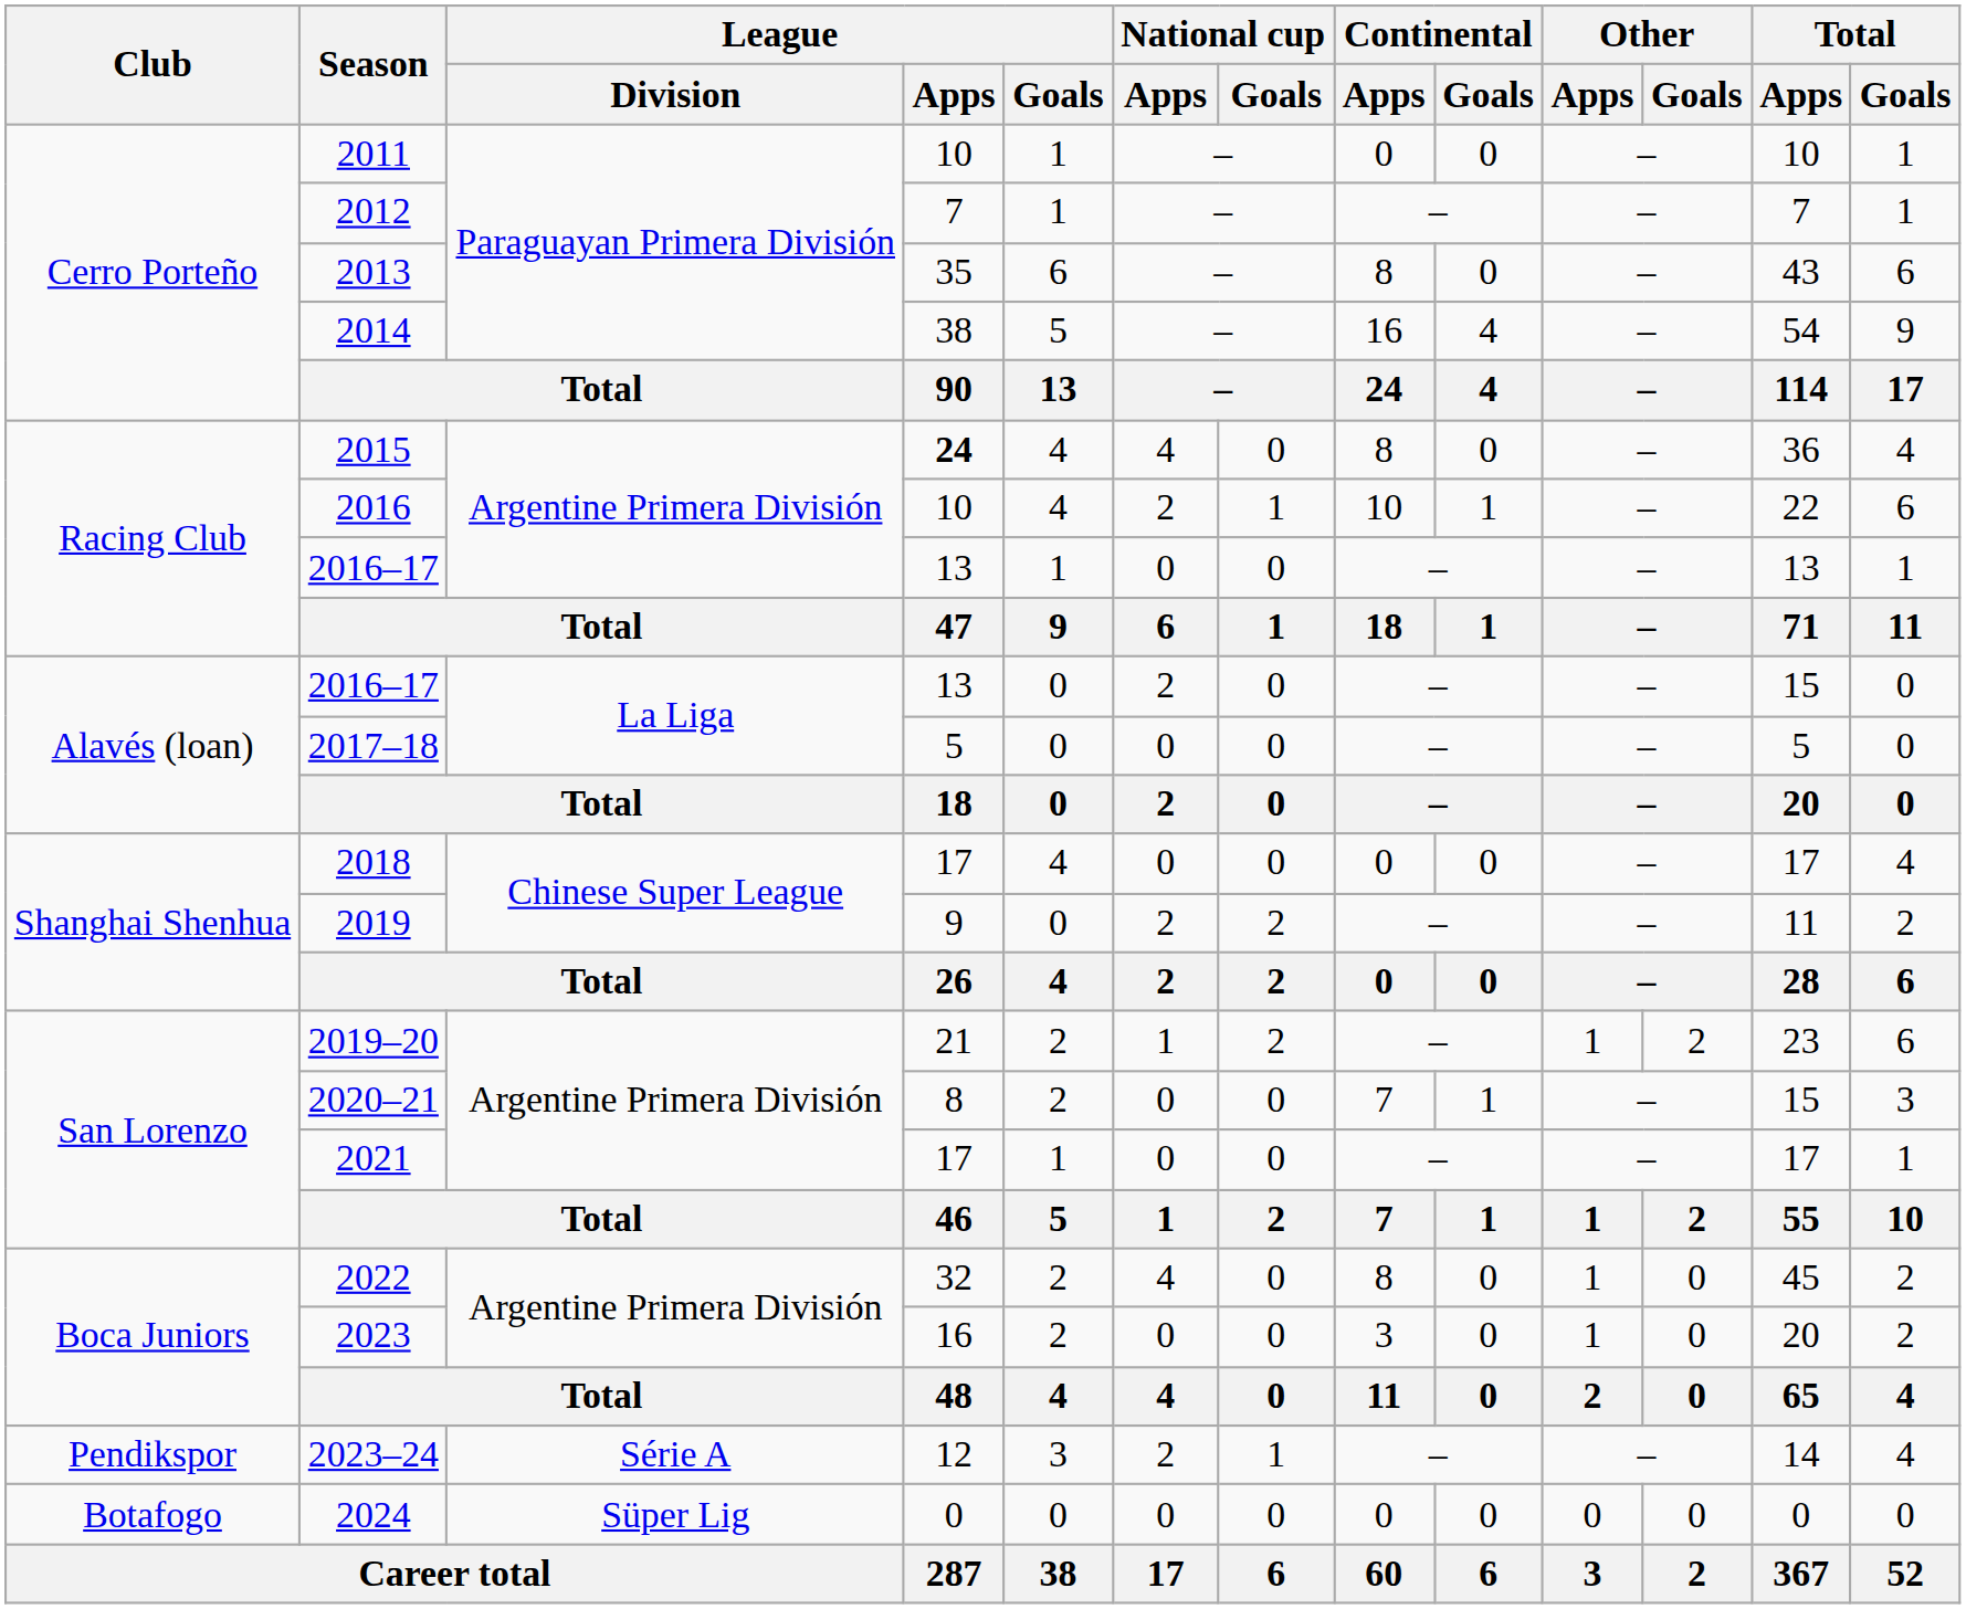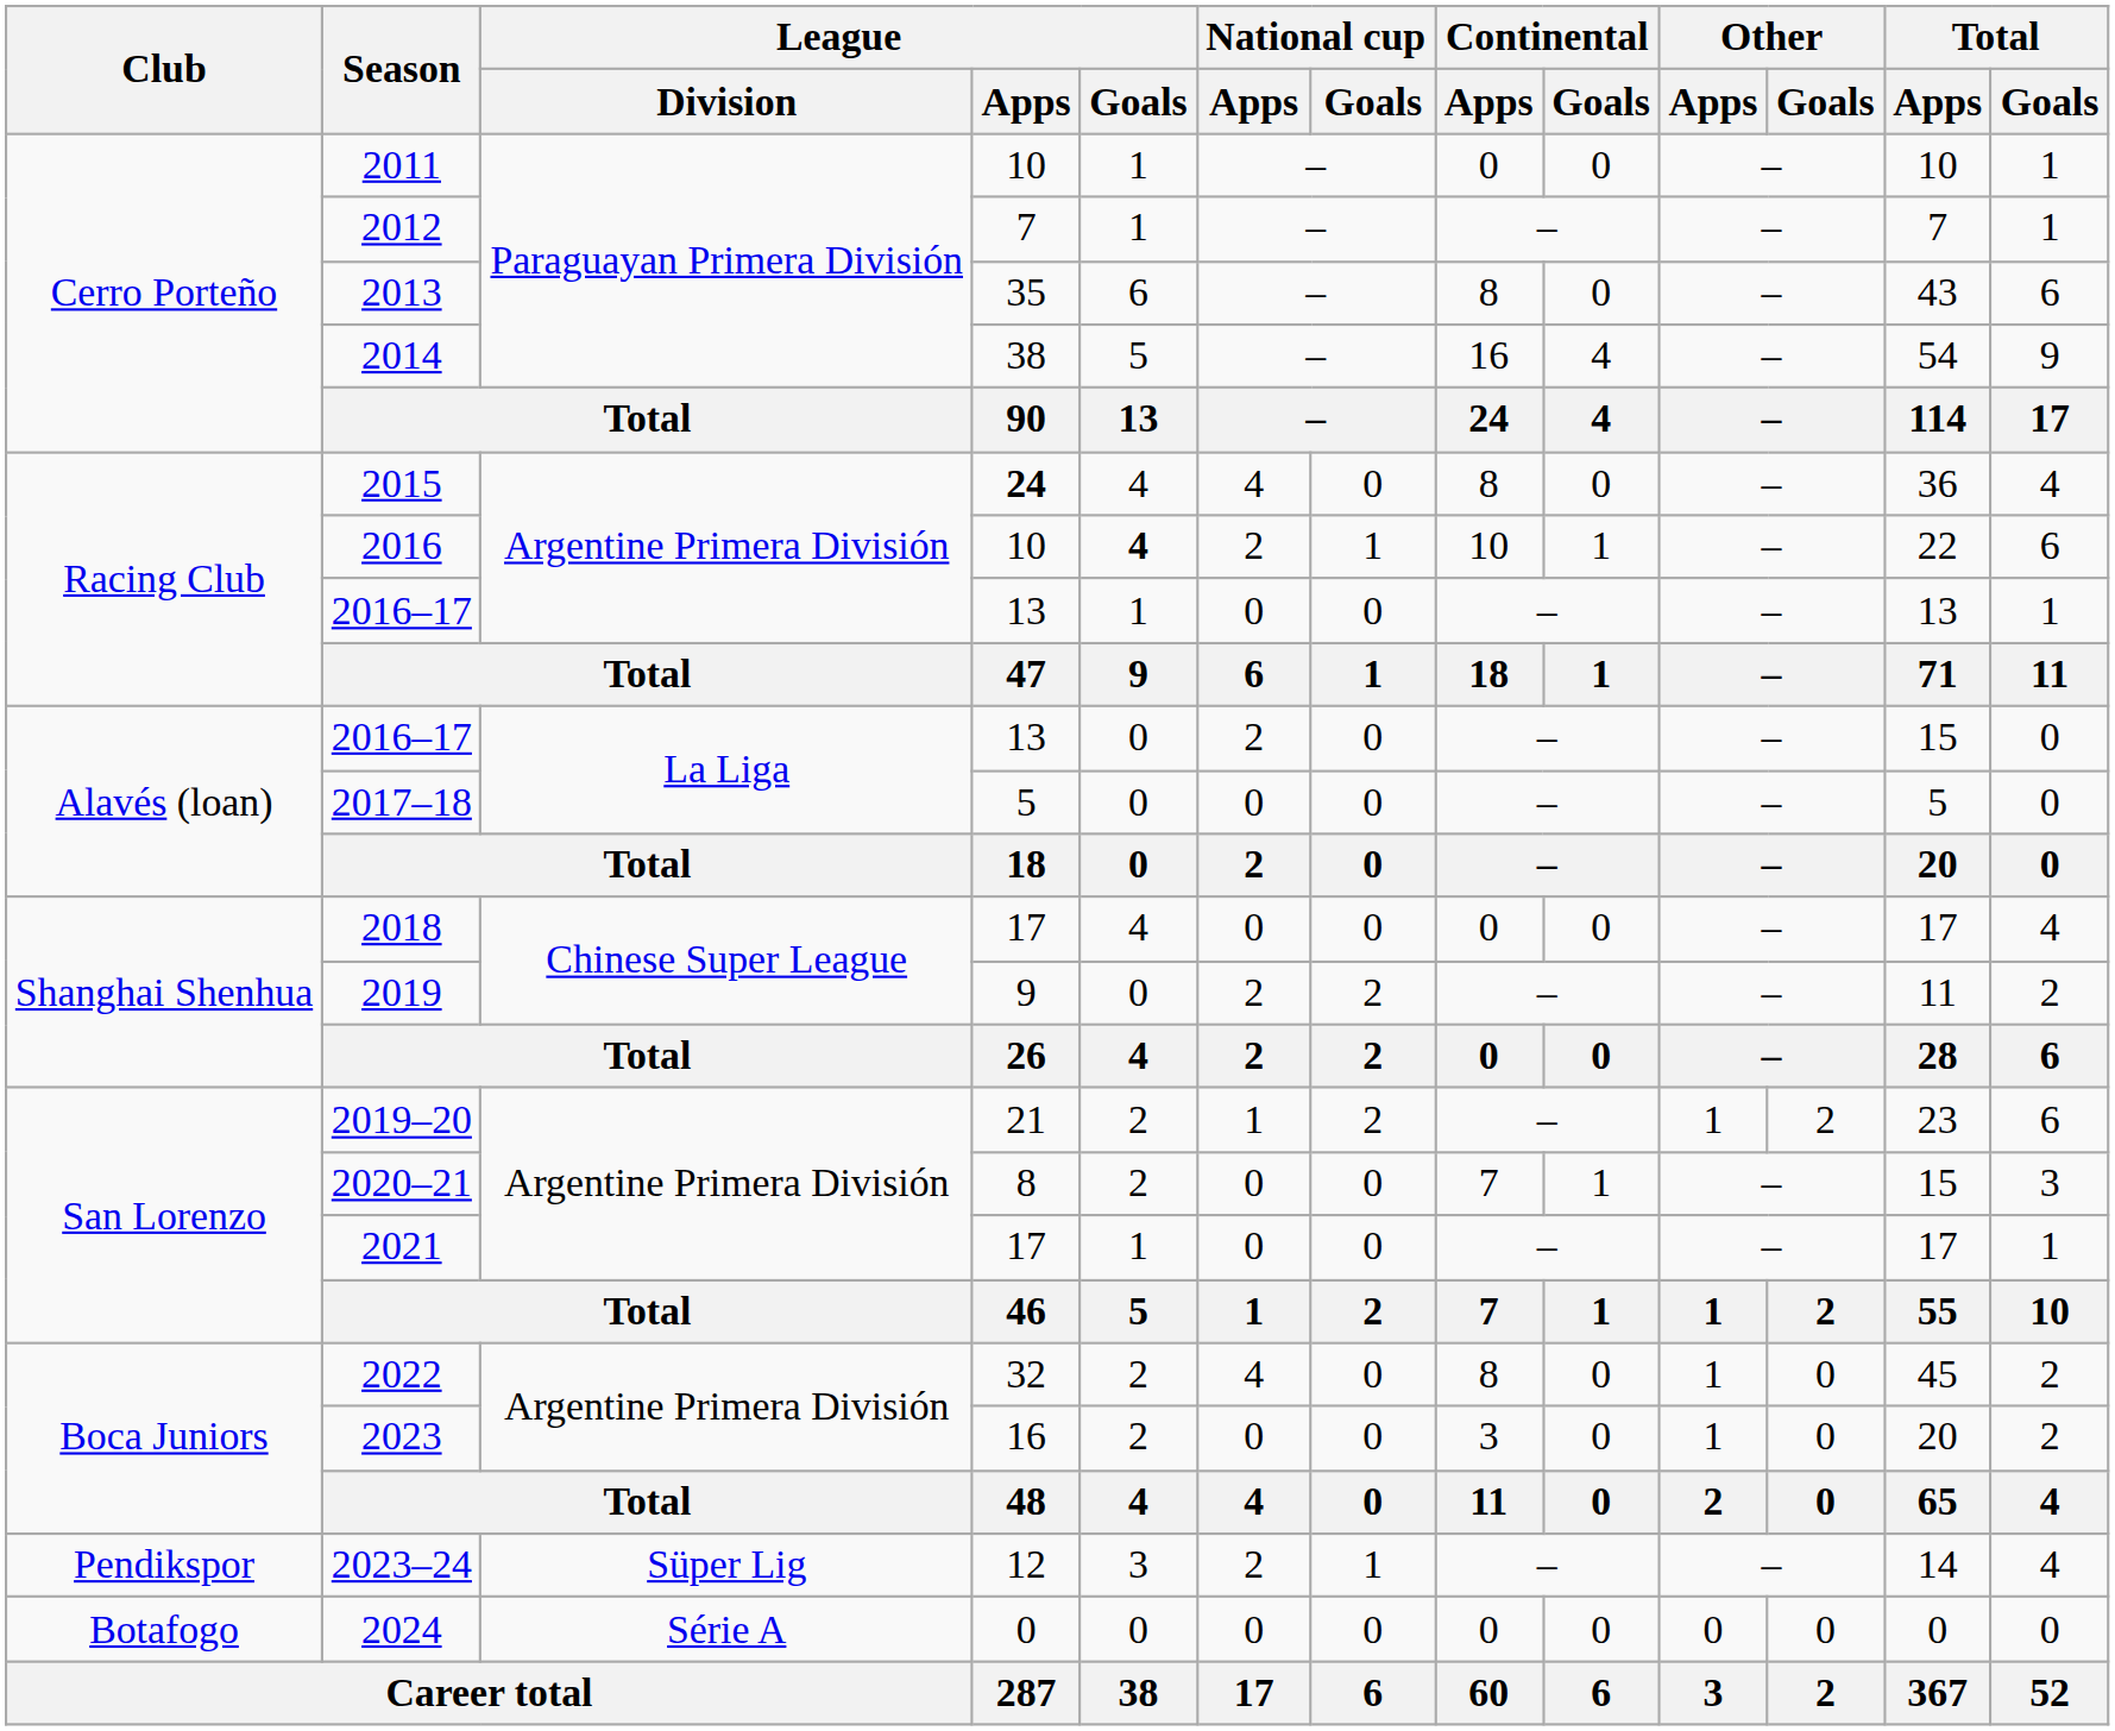 <table class="wikitable" style="text-align: center;">
 <tr>
 <th rowspan="2">Club</th>
 <th rowspan="2">Season</th>
 <th colspan="3">League</th>
 <th colspan="2">National cup</th>
 <th colspan="2">Continental</th>
 <th colspan="2">Other</th>
 <th colspan="2">Total</th>
 </tr>
 <tr>
 <th>Division</th>
 <th>Apps</th>
 <th>Goals</th>
 <th>Apps</th>
 <th>Goals</th>
 <th>Apps</th>
 <th>Goals</th>
 <th>Apps</th>
 <th>Goals</th>
 <th>Apps</th>
 <th>Goals</th>
 </tr>
 <tr>
 <td rowspan="5"><a href='#'>Cerro Porteño</a></td>
 <td><a href='#'>2011</a></td>
 <td rowspan="4"><a href='#'>Paraguayan Primera División</a></td>
 <td>10</td>
 <td>1</td>
 <td colspan="2">–</td>
 <td>0</td>
 <td>0</td>
 <td colspan="2">–</td>
 <td>10</td>
 <td>1</td>
 </tr>
 <tr>
 <td><a href='#'>2012</a></td>
 <td>7</td>
 <td>1</td>
 <td colspan="2">–</td>
 <td colspan="2">–</td>
 <td colspan="2">–</td>
 <td>7</td>
 <td>1</td>
 </tr>
 <tr>
 <td><a href='#'>2013</a></td>
 <td>35</td>
 <td>6</td>
 <td colspan="2">–</td>
 <td>8</td>
 <td>0</td>
 <td colspan="2">–</td>
 <td>43</td>
 <td>6</td>
 </tr>
 <tr>
 <td><a href='#'>2014</a></td>
 <td>38</td>
 <td>5</td>
 <td colspan="2">–</td>
 <td>16</td>
 <td>4</td>
 <td colspan="2">–</td>
 <td>54</td>
 <td>9</td>
 </tr>
 <tr>
 <th colspan="2">Total</th>
 <th>90</th>
 <th>13</th>
 <th colspan="2">–</th>
 <th>24</th>
 <th>4</th>
 <th colspan="2">–</th>
 <th>114</th>
 <th>17</th>
 </tr>
 <tr>
 <td rowspan="4"><a href='#'>Racing Club</a></td>
 <td><a href='#'>2015</a></td>
 <td rowspan="3"><a href='#'>Argentine Primera División</a></td>
 <td><strong>24</strong></td>
 <td>4</td>
 <td>4</td>
 <td>0</td>
 <td>8</td>
 <td>0</td>
 <td colspan="2">–</td>
 <td>36</td>
 <td>4</td>
 </tr>
 <tr>
 <td><a href='#'>2016</a></td>
 <td>10</td>
-<td>4</td>
+<td><strong>4</strong></td>
 <td>2</td>
 <td>1</td>
 <td>10</td>
 <td>1</td>
 <td colspan="2">–</td>
 <td>22</td>
 <td>6</td>
 </tr>
 <tr>
 <td><a href='#'>2016–17</a></td>
 <td>13</td>
 <td>1</td>
 <td>0</td>
 <td>0</td>
 <td colspan="2">–</td>
 <td colspan="2">–</td>
 <td>13</td>
 <td>1</td>
 </tr>
 <tr>
 <th colspan="2">Total</th>
 <th>47</th>
 <th>9</th>
 <th>6</th>
 <th>1</th>
 <th>18</th>
 <th>1</th>
 <th colspan="2">–</th>
 <th>71</th>
 <th>11</th>
 </tr>
 <tr>
 <td rowspan="3"><a href='#'>Alavés</a> (loan)</td>
 <td><a href='#'>2016–17</a></td>
 <td rowspan="2"><a href='#'>La Liga</a></td>
 <td>13</td>
 <td>0</td>
 <td>2</td>
 <td>0</td>
 <td colspan="2">–</td>
 <td colspan="2">–</td>
 <td>15</td>
 <td>0</td>
 </tr>
 <tr>
 <td><a href='#'>2017–18</a></td>
 <td>5</td>
 <td>0</td>
 <td>0</td>
 <td>0</td>
 <td colspan="2">–</td>
 <td colspan="2">–</td>
 <td>5</td>
 <td>0</td>
 </tr>
 <tr>
 <th colspan="2">Total</th>
 <th>18</th>
 <th>0</th>
 <th>2</th>
 <th>0</th>
 <th colspan="2">–</th>
 <th colspan="2">–</th>
 <th>20</th>
 <th>0</th>
 </tr>
 <tr>
 <td rowspan="3"><a href='#'>Shanghai Shenhua</a></td>
 <td><a href='#'>2018</a></td>
 <td rowspan="2"><a href='#'>Chinese Super League</a></td>
 <td>17</td>
 <td>4</td>
 <td>0</td>
 <td>0</td>
 <td>0</td>
 <td>0</td>
 <td colspan="2">–</td>
 <td>17</td>
 <td>4</td>
 </tr>
 <tr>
 <td><a href='#'>2019</a></td>
 <td>9</td>
 <td>0</td>
 <td>2</td>
 <td>2</td>
 <td colspan="2">–</td>
 <td colspan="2">–</td>
 <td>11</td>
 <td>2</td>
 </tr>
 <tr>
 <th colspan="2">Total</th>
 <th>26</th>
 <th>4</th>
 <th>2</th>
 <th>2</th>
 <th>0</th>
 <th>0</th>
 <th colspan="2">–</th>
 <th>28</th>
 <th>6</th>
 </tr>
 <tr>
 <td rowspan="4"><a href='#'>San Lorenzo</a></td>
 <td><a href='#'>2019–20</a></td>
 <td rowspan="3">Argentine Primera División</td>
 <td>21</td>
 <td>2</td>
 <td>1</td>
 <td>2</td>
 <td colspan="2">–</td>
 <td>1</td>
 <td>2</td>
 <td>23</td>
 <td>6</td>
 </tr>
 <tr>
 <td><a href='#'>2020–21</a></td>
 <td>8</td>
 <td>2</td>
 <td>0</td>
 <td>0</td>
 <td>7</td>
 <td>1</td>
 <td colspan="2">–</td>
 <td>15</td>
 <td>3</td>
 </tr>
 <tr>
 <td><a href='#'>2021</a></td>
 <td>17</td>
 <td>1</td>
 <td>0</td>
 <td>0</td>
 <td colspan="2">–</td>
 <td colspan="2">–</td>
 <td>17</td>
 <td>1</td>
 </tr>
 <tr>
 <th colspan="2">Total</th>
 <th>46</th>
 <th>5</th>
 <th>1</th>
 <th>2</th>
 <th>7</th>
 <th>1</th>
 <th>1</th>
 <th>2</th>
 <th>55</th>
 <th>10</th>
 </tr>
 <tr>
 <td rowspan="3"><a href='#'>Boca Juniors</a></td>
 <td><a href='#'>2022</a></td>
 <td rowspan="2">Argentine Primera División</td>
 <td>32</td>
 <td>2</td>
 <td>4</td>
 <td>0</td>
 <td>8</td>
 <td>0</td>
 <td>1</td>
 <td>0</td>
 <td>45</td>
 <td>2</td>
 </tr>
 <tr>
 <td><a href='#'>2023</a></td>
 <td>16</td>
 <td>2</td>
 <td>0</td>
 <td>0</td>
 <td>3</td>
 <td>0</td>
 <td>1</td>
 <td>0</td>
 <td>20</td>
 <td>2</td>
 </tr>
 <tr>
 <th colspan="2">Total</th>
 <th>48</th>
 <th>4</th>
 <th>4</th>
 <th>0</th>
 <th>11</th>
 <th>0</th>
 <th>2</th>
 <th>0</th>
 <th>65</th>
 <th>4</th>
 </tr>
 <tr>
 <td><a href='#'>Pendikspor</a></td>
 <td><a href='#'>2023–24</a></td>
-<td><a href='#'>Série A</a></td>
+<td><a href='#'>Süper Lig</a></td>
 <td>12</td>
 <td>3</td>
 <td>2</td>
 <td>1</td>
 <td colspan="2">–</td>
 <td colspan="2">–</td>
 <td>14</td>
 <td>4</td>
 </tr>
 <tr>
 <td><a href='#'>Botafogo</a></td>
 <td><a href='#'>2024</a></td>
-<td><a href='#'>Süper Lig</a></td>
+<td><a href='#'>Série A</a></td>
 <td>0</td>
 <td>0</td>
 <td>0</td>
 <td>0</td>
 <td>0</td>
 <td>0</td>
 <td>0</td>
 <td>0</td>
 <td>0</td>
 <td>0</td>
 </tr>
 <tr>
 <th colspan="3">Career total</th>
 <th>287</th>
 <th>38</th>
 <th>17</th>
 <th>6</th>
 <th>60</th>
 <th>6</th>
 <th>3</th>
 <th>2</th>
 <th>367</th>
 <th>52</th>
 </tr>
 </table>
